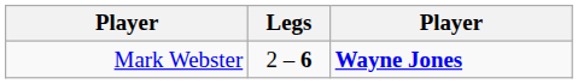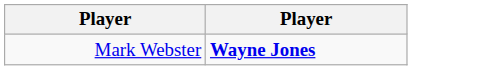 <table class=wikitable style="text-align:center">
 <tr>
 <th width=163>Player</th>
-<th width=50>Legs</th>
 <th width=163>Player</th>
 </tr>
 <tr align=left>
 <td align=right><a href='#'>Mark Webster</a> </td>
-<td align=center>2 – <strong>6</strong></td>
 <td> <strong><a href='#'>Wayne Jones</a></strong></td>
 </tr>
 </table>
